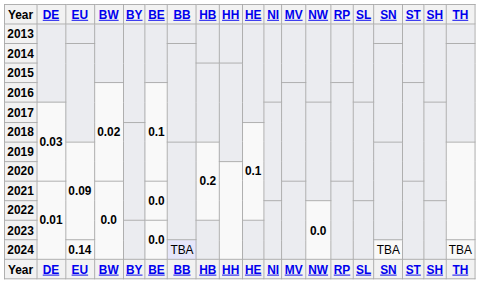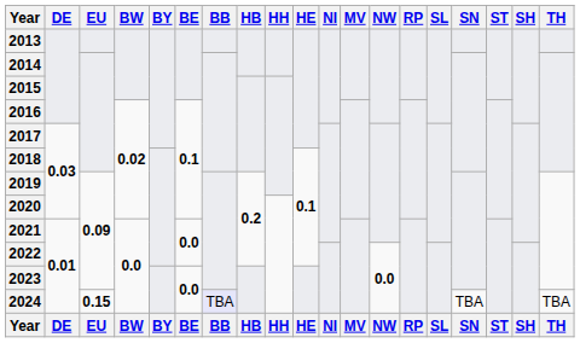 <table class="wikitable sortable" style="font-size:80%; text-align:center">
 <tr>
 <th>Year</th>
 <th><a href='#'>DE</a></th>
 <th><a href='#'>EU</a></th>
 <th><a href='#'>BW</a></th>
 <th><a href='#'>BY</a></th>
 <th><a href='#'>BE</a></th>
 <th><a href='#'>BB</a></th>
 <th><a href='#'>HB</a></th>
 <th><a href='#'>HH</a></th>
 <th><a href='#'>HE</a></th>
 <th><a href='#'>NI</a></th>
 <th><a href='#'>MV</a></th>
 <th><a href='#'>NW</a></th>
 <th><a href='#'>RP</a></th>
 <th><a href='#'>SL</a></th>
 <th><a href='#'>SN</a></th>
 <th><a href='#'>ST</a></th>
 <th><a href='#'>SH</a></th>
 <th><a href='#'>TH</a></th>
 </tr>
 <tr>
 <th>2013</th>
 <td rowspan="4" bgcolor="#ebecf0"></td>
 <td rowspan="1" bgcolor="#ebecf0"></td>
 <td rowspan="3" bgcolor="#ebecf0"></td>
 <td rowspan="5" bgcolor="#ebecf0"></td>
 <td rowspan="3" bgcolor="#ebecf0"></td>
 <td rowspan="1" bgcolor="#ebecf0"></td>
 <td rowspan="2" bgcolor="#ebecf0"></td>
 <td rowspan="2" bgcolor="#ebecf0"></td>
 <td rowspan="5" bgcolor="#ebecf0"></td>
 <td rowspan="4" bgcolor="#ebecf0"></td>
 <td rowspan="3" bgcolor="#ebecf0"></td>
 <td rowspan="4" bgcolor="#ebecf0"></td>
 <td rowspan="3" bgcolor="#ebecf0"></td>
 <td rowspan="4" bgcolor="#ebecf0"></td>
 <td rowspan="1" bgcolor="#ebecf0"></td>
 <td rowspan="3" bgcolor="#ebecf0"></td>
 <td rowspan="4" bgcolor="#ebecf0"></td>
 <td rowspan="1" bgcolor="#ebecf0"></td>
 </tr>
 <tr>
 <th>2014</th>
 <td rowspan="5" bgcolor="#ebecf0"></td>
 <td rowspan="5" bgcolor="#ebecf0"></td>
 <td rowspan="5" bgcolor="#ebecf0"></td>
 <td rowspan="5" bgcolor="#ebecf0"></td>
 </tr>
 <tr>
 <th>2015</th>
 <td rowspan="4" bgcolor="#ebecf0"></td>
 <td rowspan="5" bgcolor="#ebecf0"></td>
 </tr>
 <tr>
 <th>2016</th>
 <td rowspan="5"> <strong>0.02</strong></td>
 <td rowspan="5"> <strong>0.1</strong></td>
 <td rowspan="5" bgcolor="#ebecf0"></td>
 <td rowspan="5" bgcolor="#ebecf0"></td>
 <td rowspan="5" bgcolor="#ebecf0"></td>
 </tr>
 <tr>
 <th>2017</th>
 <td rowspan="4"> <strong>0.03</strong></td>
 <td rowspan="5" bgcolor="#ebecf0"></td>
 <td rowspan="5" bgcolor="#ebecf0"></td>
 <td rowspan="5" bgcolor="#ebecf0"></td>
 <td rowspan="5" bgcolor="#ebecf0"></td>
 </tr>
 <tr>
 <th>2018</th>
 <td rowspan="5" bgcolor="#ebecf0"></td>
 <td rowspan="5"> <strong>0.1</strong></td>
 </tr>
 <tr>
 <th>2019</th>
 <td rowspan="5"> <strong>0.09</strong></td>
 <td rowspan="5" bgcolor="#ebecf0"></td>
 <td rowspan="4"> <strong>0.2</strong></td>
 <td rowspan="5" bgcolor="#ebecf0"></td>
 <td rowspan="5"> </td>
 </tr>
 <tr>
 <th>2020</th>
 <td rowspan="5"> </td>
 </tr>
 <tr>
 <th>2021</th>
 <td rowspan="4"> <strong>0.01</strong></td>
 <td rowspan="4"> <strong>0.0</strong></td>
 <td rowspan="2"> <strong>0.0</strong></td>
 <td rowspan="4" bgcolor="#ebecf0"></td>
 <td rowspan="4" bgcolor="#ebecf0"></td>
 <td rowspan="4" bgcolor="#ebecf0"></td>
 </tr>
 <tr>
 <th>2022</th>
 <td rowspan="3" bgcolor="#ebecf0"></td>
 <td rowspan="3"> <strong>0.0</strong></td>
 <td rowspan="3" bgcolor="#ebecf0"></td>
 <td rowspan="3" bgcolor="#ebecf0"></td>
 </tr>
 <tr class="sortbottom">
 <th>2023</th>
 <td rowspan="2" bgcolor="#ebecf0"></td>
 <td rowspan="2"><strong>0.0</strong></td>
 <td rowspan="2" bgcolor="#ebecf0"></td>
 <td rowspan="2" bgcolor="#ebecf0"></td>
 </tr>
 <tr>
 <th>2024</th>
-<td rowspan="1"> <strong>0.14</strong></td>
+<td rowspan="1"> <strong>0.15</strong></td>
 <td style="background: lavender;">TBA</td>
 <td>TBA</td>
 <td>TBA</td>
 </tr>
 <tr class="sortbottom">
 <th>Year</th>
 <th><a href='#'>DE</a></th>
 <th><a href='#'>EU</a></th>
 <th><a href='#'>BW</a></th>
 <th><a href='#'>BY</a></th>
 <th><a href='#'>BE</a></th>
 <th><a href='#'>BB</a></th>
 <th><a href='#'>HB</a></th>
 <th><a href='#'>HH</a></th>
 <th><a href='#'>HE</a></th>
 <th><a href='#'>NI</a></th>
 <th><a href='#'>MV</a></th>
 <th><a href='#'>NW</a></th>
 <th><a href='#'>RP</a></th>
 <th><a href='#'>SL</a></th>
 <th><a href='#'>SN</a></th>
 <th><a href='#'>ST</a></th>
 <th><a href='#'>SH</a></th>
 <th><a href='#'>TH</a></th>
 </tr>
 </table>
